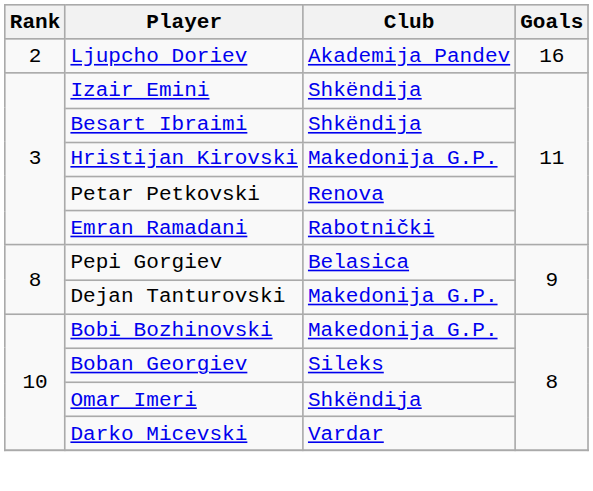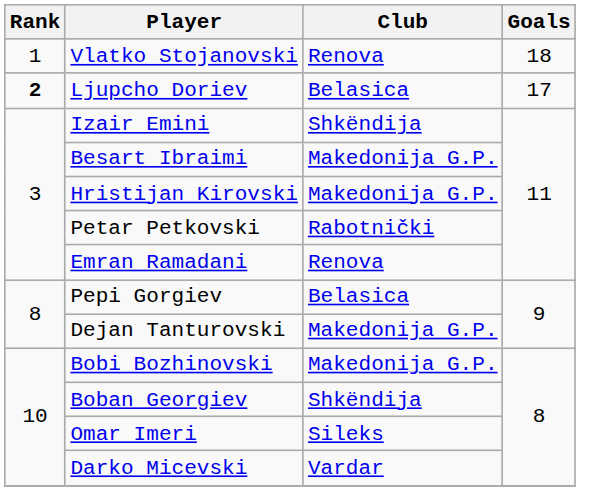 <table class="wikitable" style="text-align:center">
 <tr>
 <th>Rank</th>
 <th>Player</th>
 <th>Club</th>
 <th>Goals</th>
 </tr>
 <tr>
-<td>2</td>
+<td>1</td>
+<td align="left"> <a href='#'>Vlatko Stojanovski</a></td>
+<td align="left"><a href='#'>Renova</a></td>
+<td>18</td>
+</tr>
+<tr>
+<td><strong>2</strong></td>
 <td align="left"> <a href='#'>Ljupcho Doriev</a></td>
-<td align="left"><a href='#'>Akademija Pandev</a></td>
-<td>16</td>
+<td align="left"><a href='#'>Belasica</a></td>
+<td>17</td>
 </tr>
 <tr>
 <td rowspan="5">3</td>
 <td align="left"> <a href='#'>Izair Emini</a></td>
 <td align="left"><a href='#'>Shkëndija</a></td>
 <td rowspan="5">11</td>
 </tr>
 <tr>
 <td align="left"> <a href='#'>Besart Ibraimi</a></td>
-<td align="left"><a href='#'>Shkëndija</a></td>
+<td align="left"><a href='#'>Makedonija G.P.</a></td>
 </tr>
 <tr>
 <td align="left"> <a href='#'>Hristijan Kirovski</a></td>
 <td align="left"><a href='#'>Makedonija G.P.</a></td>
 </tr>
 <tr>
 <td align="left"> Petar Petkovski</td>
-<td align="left"><a href='#'>Renova</a></td>
+<td align="left"><a href='#'>Rabotnički</a></td>
 </tr>
 <tr>
 <td align="left"> <a href='#'>Emran Ramadani</a></td>
-<td align="left"><a href='#'>Rabotnički</a></td>
+<td align="left"><a href='#'>Renova</a></td>
 </tr>
 <tr>
 <td rowspan="2">8</td>
 <td align="left"> Pepi Gorgiev</td>
 <td align="left"><a href='#'>Belasica</a></td>
 <td rowspan="2">9</td>
 </tr>
 <tr>
 <td align="left"> Dejan Tanturovski</td>
 <td align="left"><a href='#'>Makedonija G.P.</a></td>
 </tr>
 <tr>
 <td rowspan="4">10</td>
 <td align="left"> <a href='#'>Bobi Bozhinovski</a></td>
 <td align="left"><a href='#'>Makedonija G.P.</a></td>
 <td rowspan="4">8</td>
 </tr>
 <tr>
 <td align="left"> <a href='#'>Boban Georgiev</a></td>
-<td align="left"><a href='#'>Sileks</a></td>
+<td align="left"><a href='#'>Shkëndija</a></td>
 </tr>
 <tr>
 <td align="left"> <a href='#'>Omar Imeri</a></td>
-<td align="left"><a href='#'>Shkëndija</a></td>
+<td align="left"><a href='#'>Sileks</a></td>
 </tr>
 <tr>
 <td align="left"> <a href='#'>Darko Micevski</a></td>
 <td align="left"><a href='#'>Vardar</a></td>
 </tr>
 <tr>
 </tr>
 </table>
